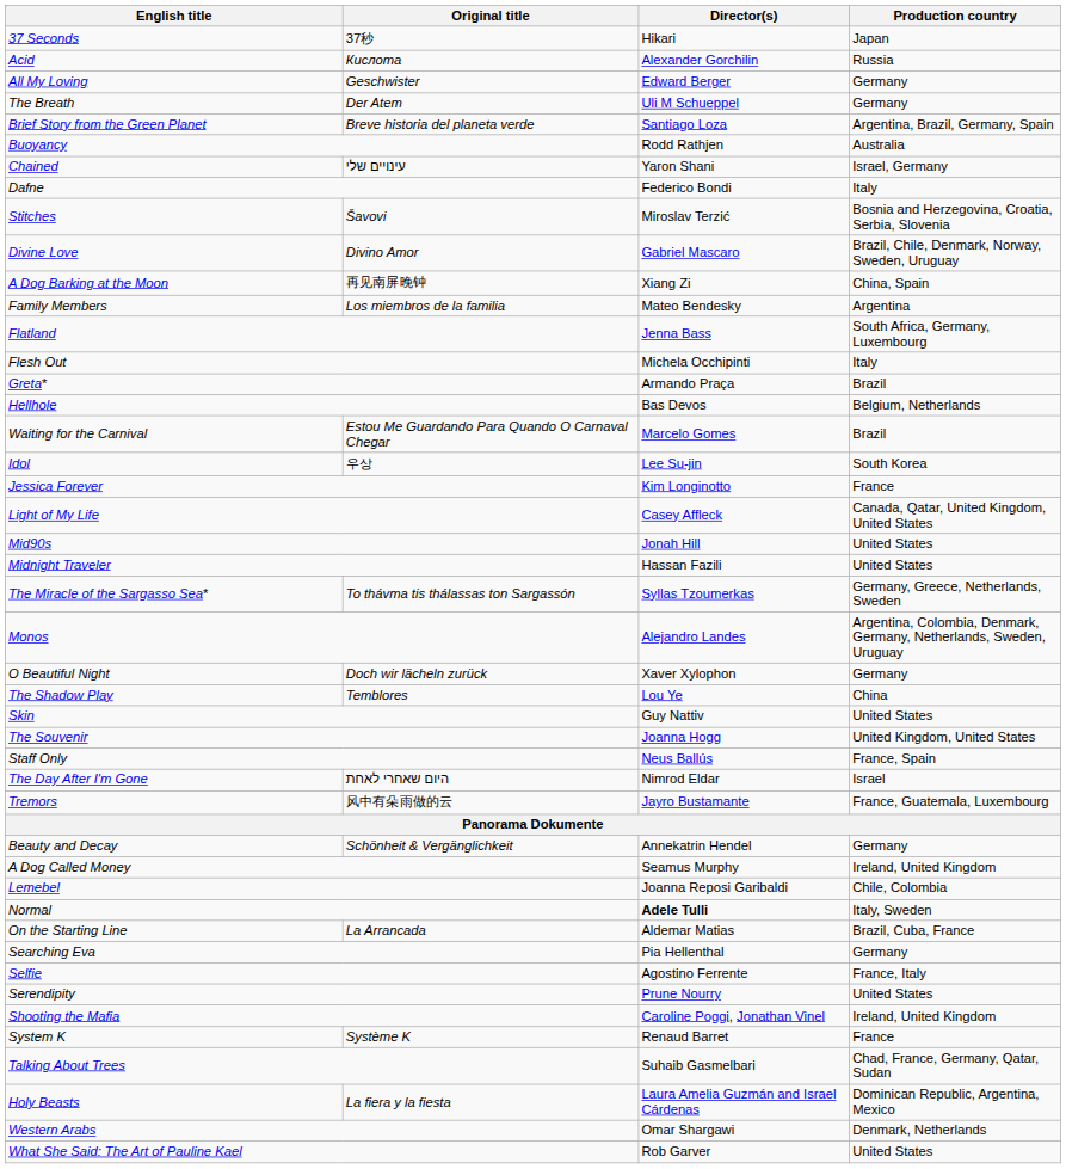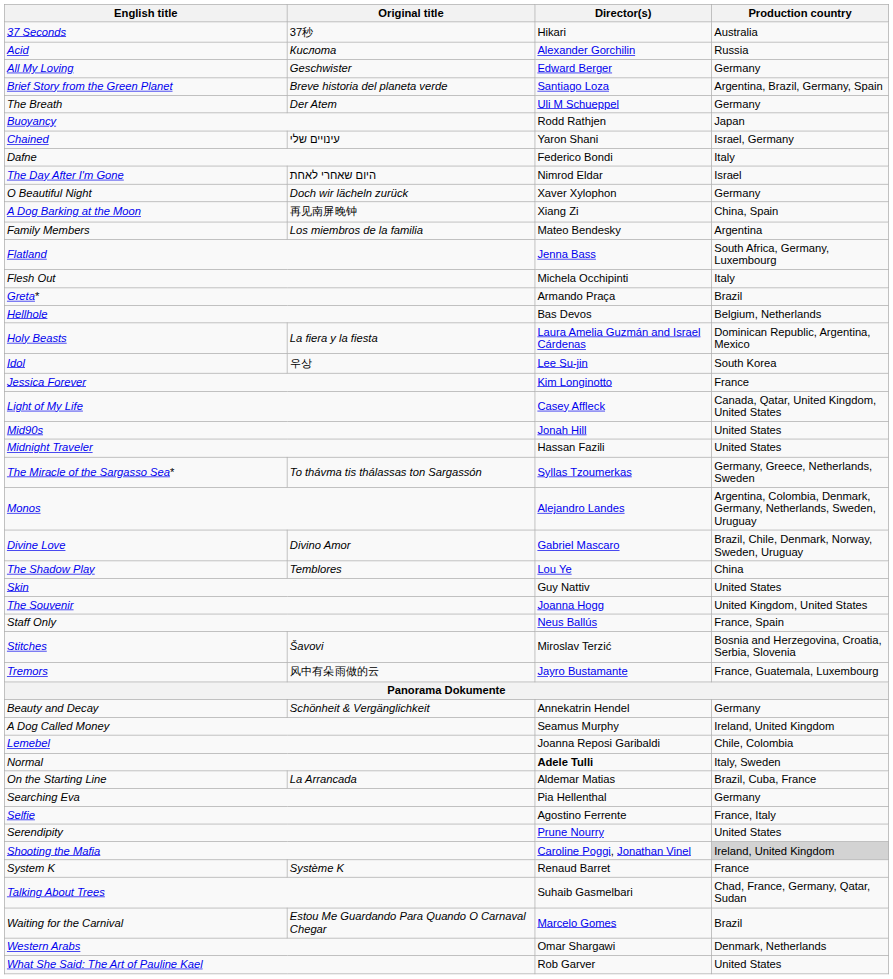 <table class="wikitable" width="100%" cellpadding="5">
 <tr>
 <th scope="col" width="32%">English title</th>
 <th scope="col" width="28%">Original title</th>
 <th scope="col" width="20%">Director(s)</th>
 <th scope="col" width="20%">Production country</th>
 </tr>
 <tr>
 <td><em><a href='#'>37 Seconds</a></em></td>
 <td>37秒</td>
 <td>Hikari</td>
-<td>Japan</td>
+<td>Australia</td>
 </tr>
 <tr>
 <td><em><a href='#'>Acid</a></em></td>
 <td><em>Кислота</em></td>
 <td><a href='#'>Alexander Gorchilin</a></td>
 <td>Russia</td>
 </tr>
 <tr>
 <td><em><a href='#'>All My Loving</a></em></td>
 <td><em>Geschwister</em></td>
 <td><a href='#'>Edward Berger</a></td>
 <td>Germany</td>
 </tr>
 <tr>
+<td><em><a href='#'>Brief Story from the Green Planet</a></em></td>
+<td><em>Breve historia del planeta verde</em></td>
+<td><a href='#'>Santiago Loza</a></td>
+<td>Argentina, Brazil, Germany, Spain</td>
+</tr>
+<tr>
 <td><em>The Breath</em></td>
 <td><em>Der Atem</em></td>
 <td><a href='#'>Uli M Schueppel</a></td>
 <td>Germany</td>
 </tr>
 <tr>
-<td><em><a href='#'>Brief Story from the Green Planet</a></em></td>
-<td><em>Breve historia del planeta verde</em></td>
-<td><a href='#'>Santiago Loza</a></td>
-<td>Argentina, Brazil, Germany, Spain</td>
-</tr>
-<tr>
 <td colspan=2><em><a href='#'>Buoyancy</a></em></td>
 <td>Rodd Rathjen</td>
-<td>Australia</td>
+<td>Japan</td>
 </tr>
 <tr>
 <td><em><a href='#'>Chained</a></em></td>
 <td>עינויים שלי</td>
 <td>Yaron Shani</td>
 <td>Israel, Germany</td>
 </tr>
 <tr>
 <td colspan=2><em>Dafne</em></td>
 <td>Federico Bondi</td>
 <td>Italy</td>
 </tr>
 <tr>
-<td><em><a href='#'>Stitches</a></em></td>
-<td><em>Šavovi</em></td>
-<td>Miroslav Terzić</td>
-<td>Bosnia and Herzegovina, Croatia, Serbia, Slovenia</td>
+<td><em><a href='#'>The Day After I'm Gone</a></em></td>
+<td>היום שאחרי לאחת</td>
+<td>Nimrod Eldar</td>
+<td>Israel</td>
 </tr>
 <tr>
-<td><em><a href='#'>Divine Love</a></em></td>
-<td><em>Divino Amor</em></td>
-<td><a href='#'>Gabriel Mascaro</a></td>
-<td>Brazil, Chile, Denmark, Norway, Sweden, Uruguay</td>
+<td><em>O Beautiful Night</em></td>
+<td><em>Doch wir lächeln zurück</em></td>
+<td>Xaver Xylophon</td>
+<td>Germany</td>
 </tr>
 <tr>
 <td><em><a href='#'>A Dog Barking at the Moon</a></em></td>
 <td>再见南屏晚钟</td>
 <td>Xiang Zi</td>
 <td>China, Spain</td>
 </tr>
 <tr>
 <td><em>Family Members</em></td>
 <td><em>Los miembros de la familia</em></td>
 <td>Mateo Bendesky</td>
 <td>Argentina</td>
 </tr>
 <tr>
 <td colspan=2><em><a href='#'>Flatland</a></em></td>
 <td><a href='#'>Jenna Bass</a></td>
 <td>South Africa, Germany, Luxembourg</td>
 </tr>
 <tr>
 <td colspan=2><em>Flesh Out</em></td>
 <td>Michela Occhipinti</td>
 <td>Italy</td>
 </tr>
 <tr>
 <td colspan=2><em><a href='#'>Greta</a></em>*</td>
 <td>Armando Praça</td>
 <td>Brazil</td>
 </tr>
 <tr>
 <td colspan=2><em><a href='#'>Hellhole</a></em></td>
 <td>Bas Devos</td>
 <td>Belgium, Netherlands</td>
 </tr>
 <tr>
-<td><em>Waiting for the Carnival</em></td>
-<td><em>Estou Me Guardando Para Quando O Carnaval Chegar</em></td>
-<td><a href='#'>Marcelo Gomes</a></td>
-<td>Brazil</td>
+<td><em><a href='#'>Holy Beasts</a></em></td>
+<td><em>La fiera y la fiesta</em></td>
+<td><a href='#'>Laura Amelia Guzmán and Israel Cárdenas</a></td>
+<td>Dominican Republic, Argentina, Mexico</td>
 </tr>
 <tr>
 <td><em><a href='#'>Idol</a></em></td>
 <td>우상</td>
 <td><a href='#'>Lee Su-jin</a></td>
 <td>South Korea</td>
 </tr>
 <tr>
 <td colspan=2><em><a href='#'>Jessica Forever</a></em></td>
 <td><a href='#'>Kim Longinotto</a></td>
 <td>France</td>
 </tr>
 <tr>
 <td colspan=2><em><a href='#'>Light of My Life</a></em></td>
 <td><a href='#'>Casey Affleck</a></td>
 <td>Canada, Qatar, United Kingdom, United States</td>
 </tr>
 <tr>
 <td colspan=2><em><a href='#'>Mid90s</a></em></td>
 <td><a href='#'>Jonah Hill</a></td>
 <td>United States</td>
 </tr>
 <tr>
 <td colspan=2><em><a href='#'>Midnight Traveler</a></em></td>
 <td>Hassan Fazili</td>
 <td>United States</td>
 </tr>
 <tr>
 <td><em><a href='#'>The Miracle of the Sargasso Sea</a></em>*</td>
 <td><em>To thávma tis thálassas ton Sargassón</em></td>
 <td><a href='#'>Syllas Tzoumerkas</a></td>
 <td>Germany, Greece, Netherlands, Sweden</td>
 </tr>
 <tr>
 <td colspan=2><em><a href='#'>Monos</a></em></td>
 <td><a href='#'>Alejandro Landes</a></td>
 <td>Argentina, Colombia, Denmark, Germany, Netherlands, Sweden, Uruguay</td>
 </tr>
 <tr>
-<td><em>O Beautiful Night</em></td>
-<td><em>Doch wir lächeln zurück</em></td>
-<td>Xaver Xylophon</td>
-<td>Germany</td>
+<td><em><a href='#'>Divine Love</a></em></td>
+<td><em>Divino Amor</em></td>
+<td><a href='#'>Gabriel Mascaro</a></td>
+<td>Brazil, Chile, Denmark, Norway, Sweden, Uruguay</td>
 </tr>
 <tr>
 <td><em><a href='#'>The Shadow Play</a></em></td>
 <td><em>Temblores</em></td>
 <td><a href='#'>Lou Ye</a></td>
 <td>China</td>
 </tr>
 <tr>
 <td colspan=2><em><a href='#'>Skin</a></em></td>
 <td>Guy Nattiv</td>
 <td>United States</td>
 </tr>
 <tr>
 <td colspan=2><em><a href='#'>The Souvenir</a></em></td>
 <td><a href='#'>Joanna Hogg</a></td>
 <td>United Kingdom, United States</td>
 </tr>
 <tr>
 <td colspan=2><em>Staff Only</em></td>
 <td><a href='#'>Neus Ballús</a></td>
 <td>France, Spain</td>
 </tr>
 <tr>
-<td><em><a href='#'>The Day After I'm Gone</a></em></td>
-<td>היום שאחרי לאחת</td>
-<td>Nimrod Eldar</td>
-<td>Israel</td>
+<td><em><a href='#'>Stitches</a></em></td>
+<td><em>Šavovi</em></td>
+<td>Miroslav Terzić</td>
+<td>Bosnia and Herzegovina, Croatia, Serbia, Slovenia</td>
 </tr>
 <tr>
 <td><em><a href='#'>Tremors</a></em></td>
 <td>风中有朵雨做的云</td>
 <td><a href='#'>Jayro Bustamante</a></td>
 <td>France, Guatemala, Luxembourg</td>
 </tr>
 <tr>
 <th colspan="4">Panorama Dokumente</th>
 </tr>
 <tr>
 <td><em>Beauty and Decay</em></td>
 <td><em>Schönheit & Vergänglichkeit</em></td>
 <td>Annekatrin Hendel</td>
 <td>Germany</td>
 </tr>
 <tr>
 <td colspan="2"><em>A Dog Called Money</em></td>
 <td>Seamus Murphy</td>
 <td>Ireland, United Kingdom</td>
 </tr>
 <tr>
 <td colspan="2"><em><a href='#'>Lemebel</a></em></td>
 <td>Joanna Reposi Garibaldi</td>
 <td>Chile, Colombia</td>
 </tr>
 <tr>
 <td colspan="2"><em>Normal</em></td>
 <td><strong>Adele Tulli</strong></td>
 <td>Italy, Sweden</td>
 </tr>
 <tr>
 <td><em>On the Starting Line</em></td>
 <td><em>La Arrancada</em></td>
 <td>Aldemar Matias</td>
 <td>Brazil, Cuba, France</td>
 </tr>
 <tr>
 <td colspan="2"><em>Searching Eva</em></td>
 <td>Pia Hellenthal</td>
 <td>Germany</td>
 </tr>
 <tr>
 <td colspan="2"><em><a href='#'>Selfie</a></em></td>
 <td>Agostino Ferrente</td>
 <td>France, Italy</td>
 </tr>
 <tr>
 <td colspan="2"><em>Serendipity</em></td>
 <td><a href='#'>Prune Nourry</a></td>
 <td>United States</td>
 </tr>
 <tr>
 <td colspan="2"><em><a href='#'>Shooting the Mafia</a></em></td>
 <td><a href='#'>Caroline Poggi</a>, <a href='#'>Jonathan Vinel</a></td>
-<td>Ireland, United Kingdom</td>
+<td style="background: lightgrey;">Ireland, United Kingdom</td>
 </tr>
 <tr>
 <td><em>System K</em></td>
 <td><em>Système K</em></td>
 <td>Renaud Barret</td>
 <td>France</td>
 </tr>
 <tr>
 <td colspan="2"><em><a href='#'>Talking About Trees</a></em></td>
 <td>Suhaib Gasmelbari</td>
 <td>Chad, France, Germany, Qatar, Sudan</td>
 </tr>
 <tr>
-<td><em><a href='#'>Holy Beasts</a></em></td>
-<td><em>La fiera y la fiesta</em></td>
-<td><a href='#'>Laura Amelia Guzmán and Israel Cárdenas</a></td>
-<td>Dominican Republic, Argentina, Mexico</td>
+<td><em>Waiting for the Carnival</em></td>
+<td><em>Estou Me Guardando Para Quando O Carnaval Chegar</em></td>
+<td><a href='#'>Marcelo Gomes</a></td>
+<td>Brazil</td>
 </tr>
 <tr>
 <td colspan="2"><em><a href='#'>Western Arabs</a></em></td>
 <td>Omar Shargawi</td>
 <td>Denmark, Netherlands</td>
 </tr>
 <tr>
 <td colspan="2"><em><a href='#'>What She Said: The Art of Pauline Kael</a></em></td>
 <td>Rob Garver</td>
 <td>United States</td>
 </tr>
 </table>
